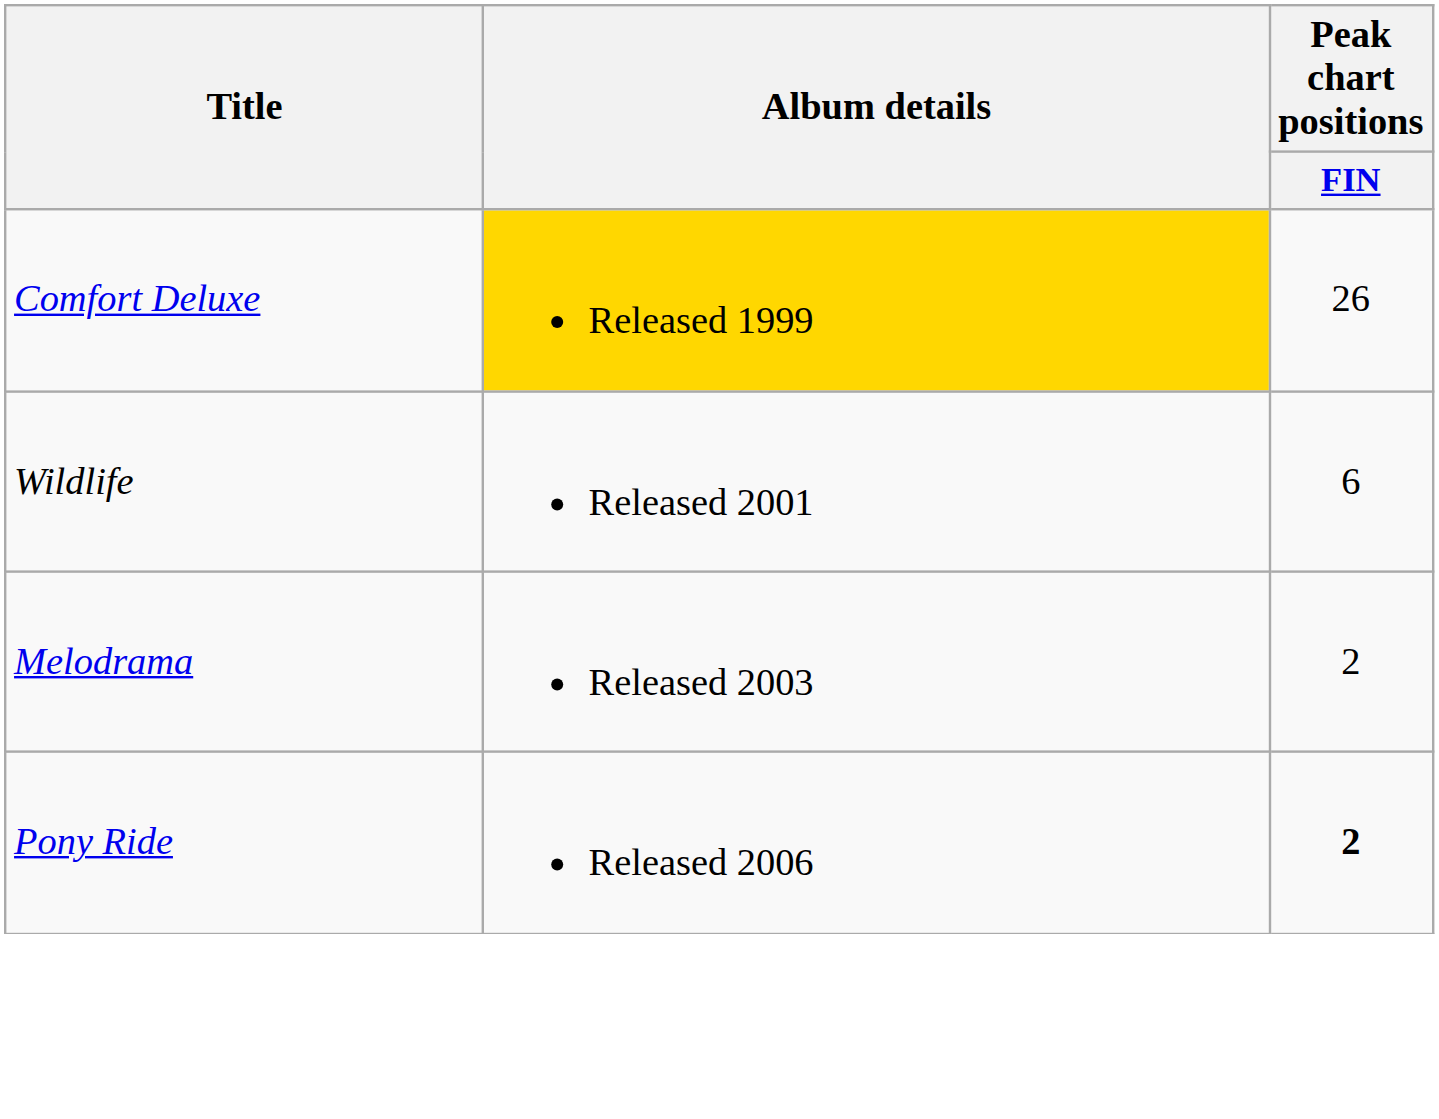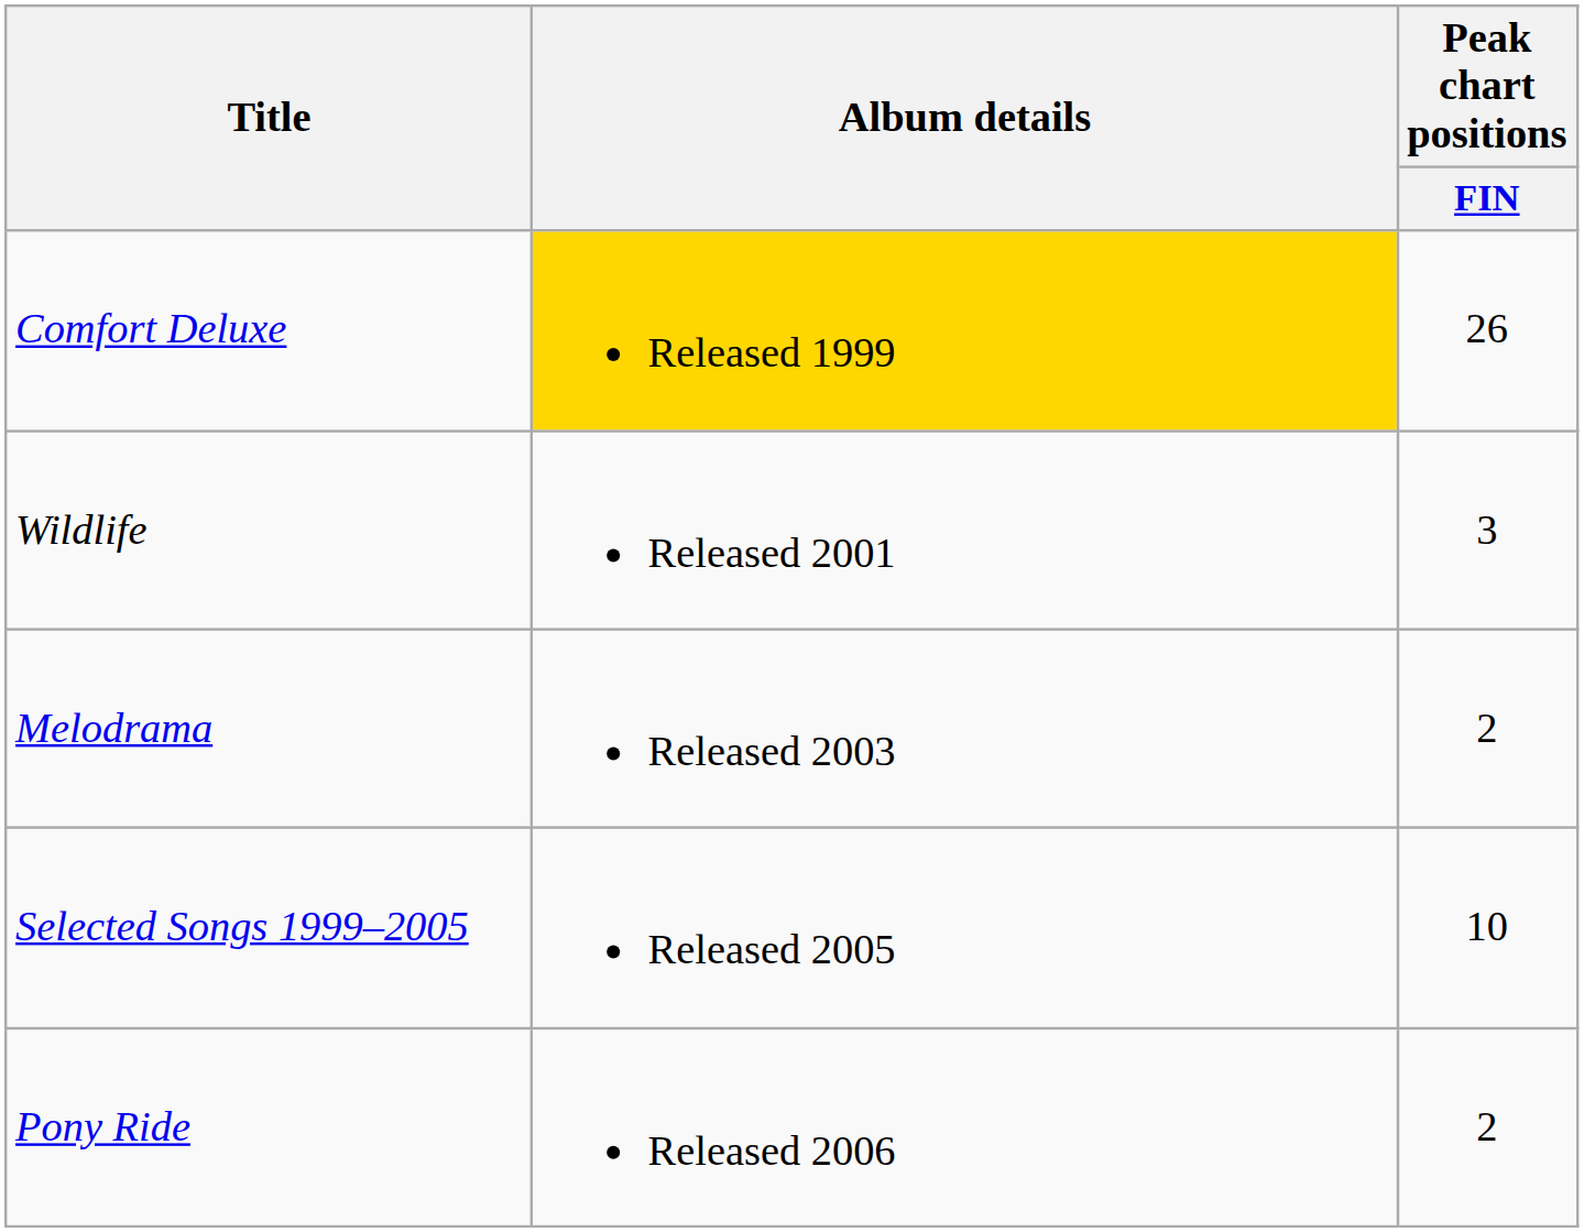 <table class="wikitable">
 <tr>
 <th scope="col" rowspan="2" style="width:12em;">Title</th>
 <th scope="col" rowspan="2" style="width:20em;">Album details</th>
 <th scope="col" colspan="1">Peak chart positions</th>
 </tr>
 <tr>
 <th scope="col" style="width:3em;font-size:90%"><a href='#'>FIN</a><br></th>
 </tr>
 <tr>
 <td scope="row" align="left"><em><a href='#'>Comfort Deluxe</a></em></td>
 <td style="background: gold;"><br><ul><li>Released 1999</li></ul></td>
 <td align=center>26</td>
 </tr>
 <tr>
 <td scope="row" align="left"><em>Wildlife</em></td>
 <td><br><ul><li>Released 2001</li></ul></td>
-<td align=center>6</td>
+<td align=center>3</td>
 </tr>
 <tr>
 <td scope="row" align="left"><em><a href='#'>Melodrama</a></em></td>
 <td><br><ul><li>Released 2003</li></ul></td>
 <td align=center>2</td>
 </tr>
 <tr>
+<td scope="row" align="left"><em><a href='#'>Selected Songs 1999–2005</a></em></td>
+<td><br><ul><li>Released 2005</li></ul></td>
+<td align=center>10</td>
+</tr>
+<tr>
 <td scope="row" align="left"><em><a href='#'>Pony Ride</a></em></td>
 <td><br><ul><li>Released 2006</li></ul></td>
-<td align=center><strong>2</strong></td>
+<td align=center>2</td>
 </tr>
 </table>
